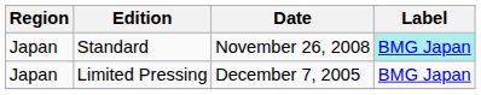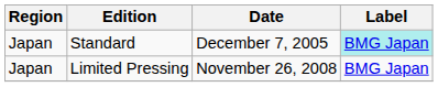 <table class="wikitable">
 <tr>
 <th>Region</th>
 <th>Edition</th>
 <th>Date</th>
 <th>Label</th>
 </tr>
 <tr>
 <td rowspan="1">Japan</td>
 <td rowspan="1">Standard</td>
-<td rowspan="1">November 26, 2008</td>
+<td rowspan="1">December 7, 2005</td>
 <td rowspan="1" style="background: paleturquoise;"><a href='#'>BMG Japan</a></td>
 </tr>
 <tr>
 <td rowspan="1">Japan</td>
 <td rowspan="1">Limited Pressing</td>
-<td rowspan="1">December 7, 2005</td>
+<td rowspan="1">November 26, 2008</td>
 <td rowspan="1"><a href='#'>BMG Japan</a></td>
 </tr>
 <tr>
 </tr>
 </table>
